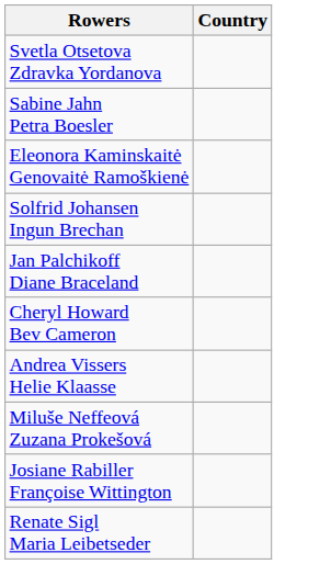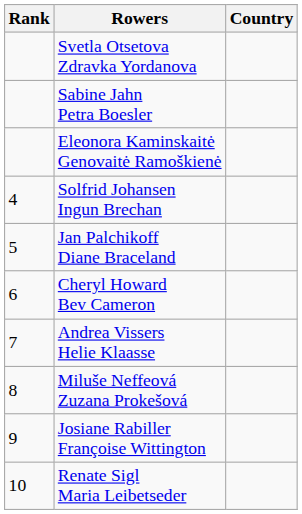 <table class="wikitable sortable">
 <tr>
+<th>Rank</th>
 <th>Rowers</th>
 <th>Country</th>
 </tr>
 <tr>
+<td></td>
 <td><a href='#'>Svetla Otsetova</a><br><a href='#'>Zdravka Yordanova</a></td>
 <td></td>
 </tr>
 <tr>
+<td></td>
 <td><a href='#'>Sabine Jahn</a><br><a href='#'>Petra Boesler</a></td>
 <td></td>
 </tr>
 <tr>
+<td></td>
 <td><a href='#'>Eleonora Kaminskaitė</a><br><a href='#'>Genovaitė Ramoškienė</a></td>
 <td></td>
 </tr>
 <tr>
+<td>4</td>
 <td><a href='#'>Solfrid Johansen</a><br><a href='#'>Ingun Brechan</a></td>
 <td></td>
 </tr>
 <tr>
+<td>5</td>
 <td><a href='#'>Jan Palchikoff</a><br><a href='#'>Diane Braceland</a></td>
 <td></td>
 </tr>
 <tr>
+<td>6</td>
 <td><a href='#'>Cheryl Howard</a><br><a href='#'>Bev Cameron</a></td>
 <td></td>
 </tr>
 <tr>
+<td>7</td>
 <td><a href='#'>Andrea Vissers</a><br><a href='#'>Helie Klaasse</a></td>
 <td></td>
 </tr>
 <tr>
+<td>8</td>
 <td><a href='#'>Miluše Neffeová</a><br><a href='#'>Zuzana Prokešová</a></td>
 <td></td>
 </tr>
 <tr>
+<td>9</td>
 <td><a href='#'>Josiane Rabiller</a><br><a href='#'>Françoise Wittington</a></td>
 <td></td>
 </tr>
 <tr>
+<td>10</td>
 <td><a href='#'>Renate Sigl</a><br><a href='#'>Maria Leibetseder</a></td>
 <td></td>
 </tr>
 </table>
